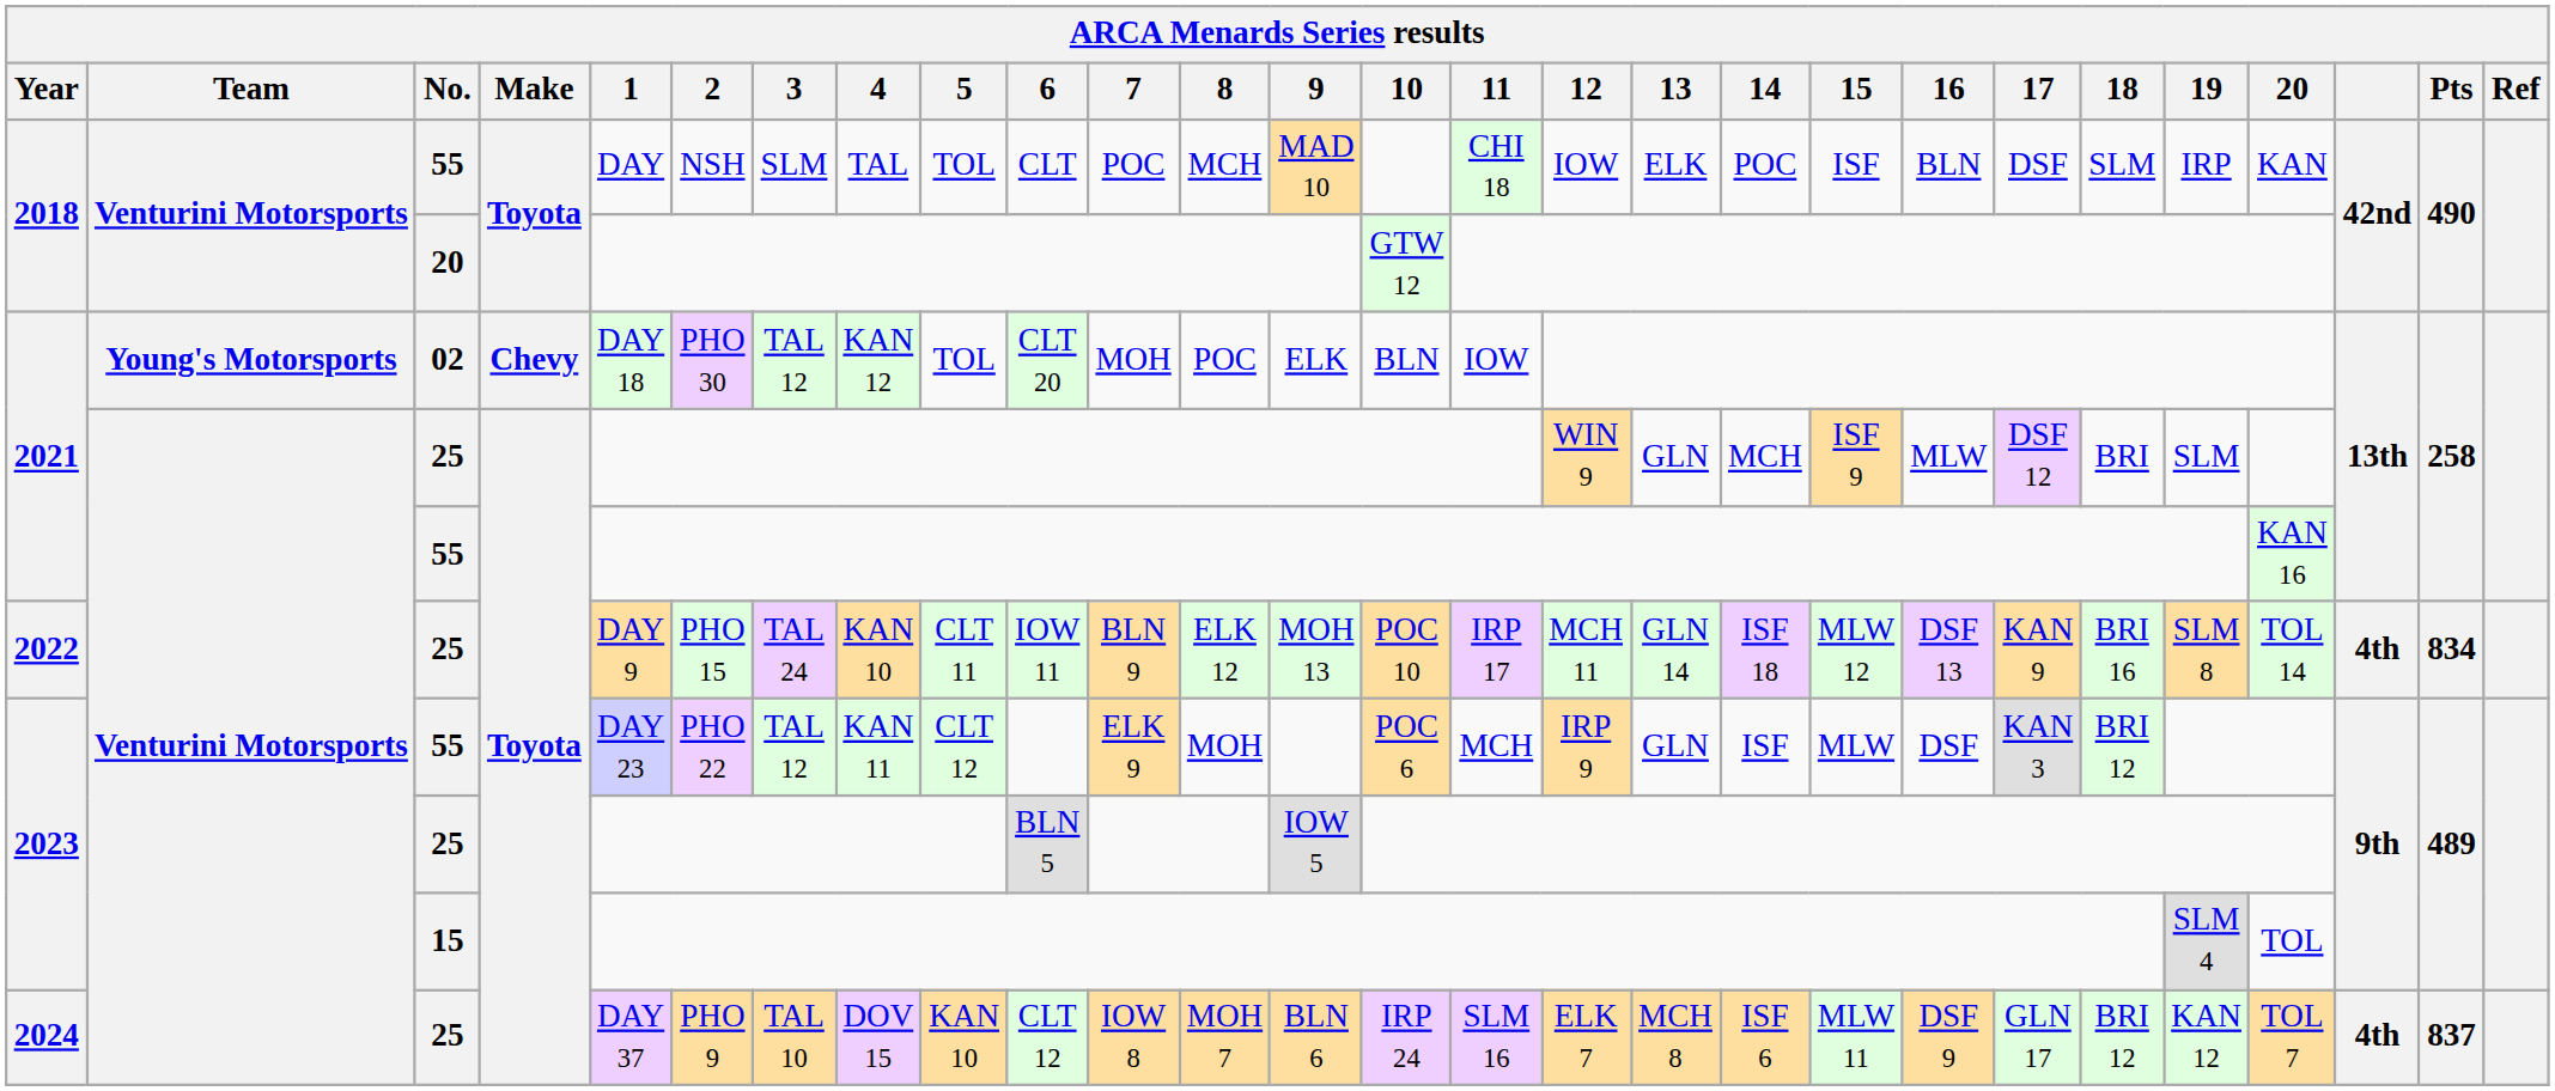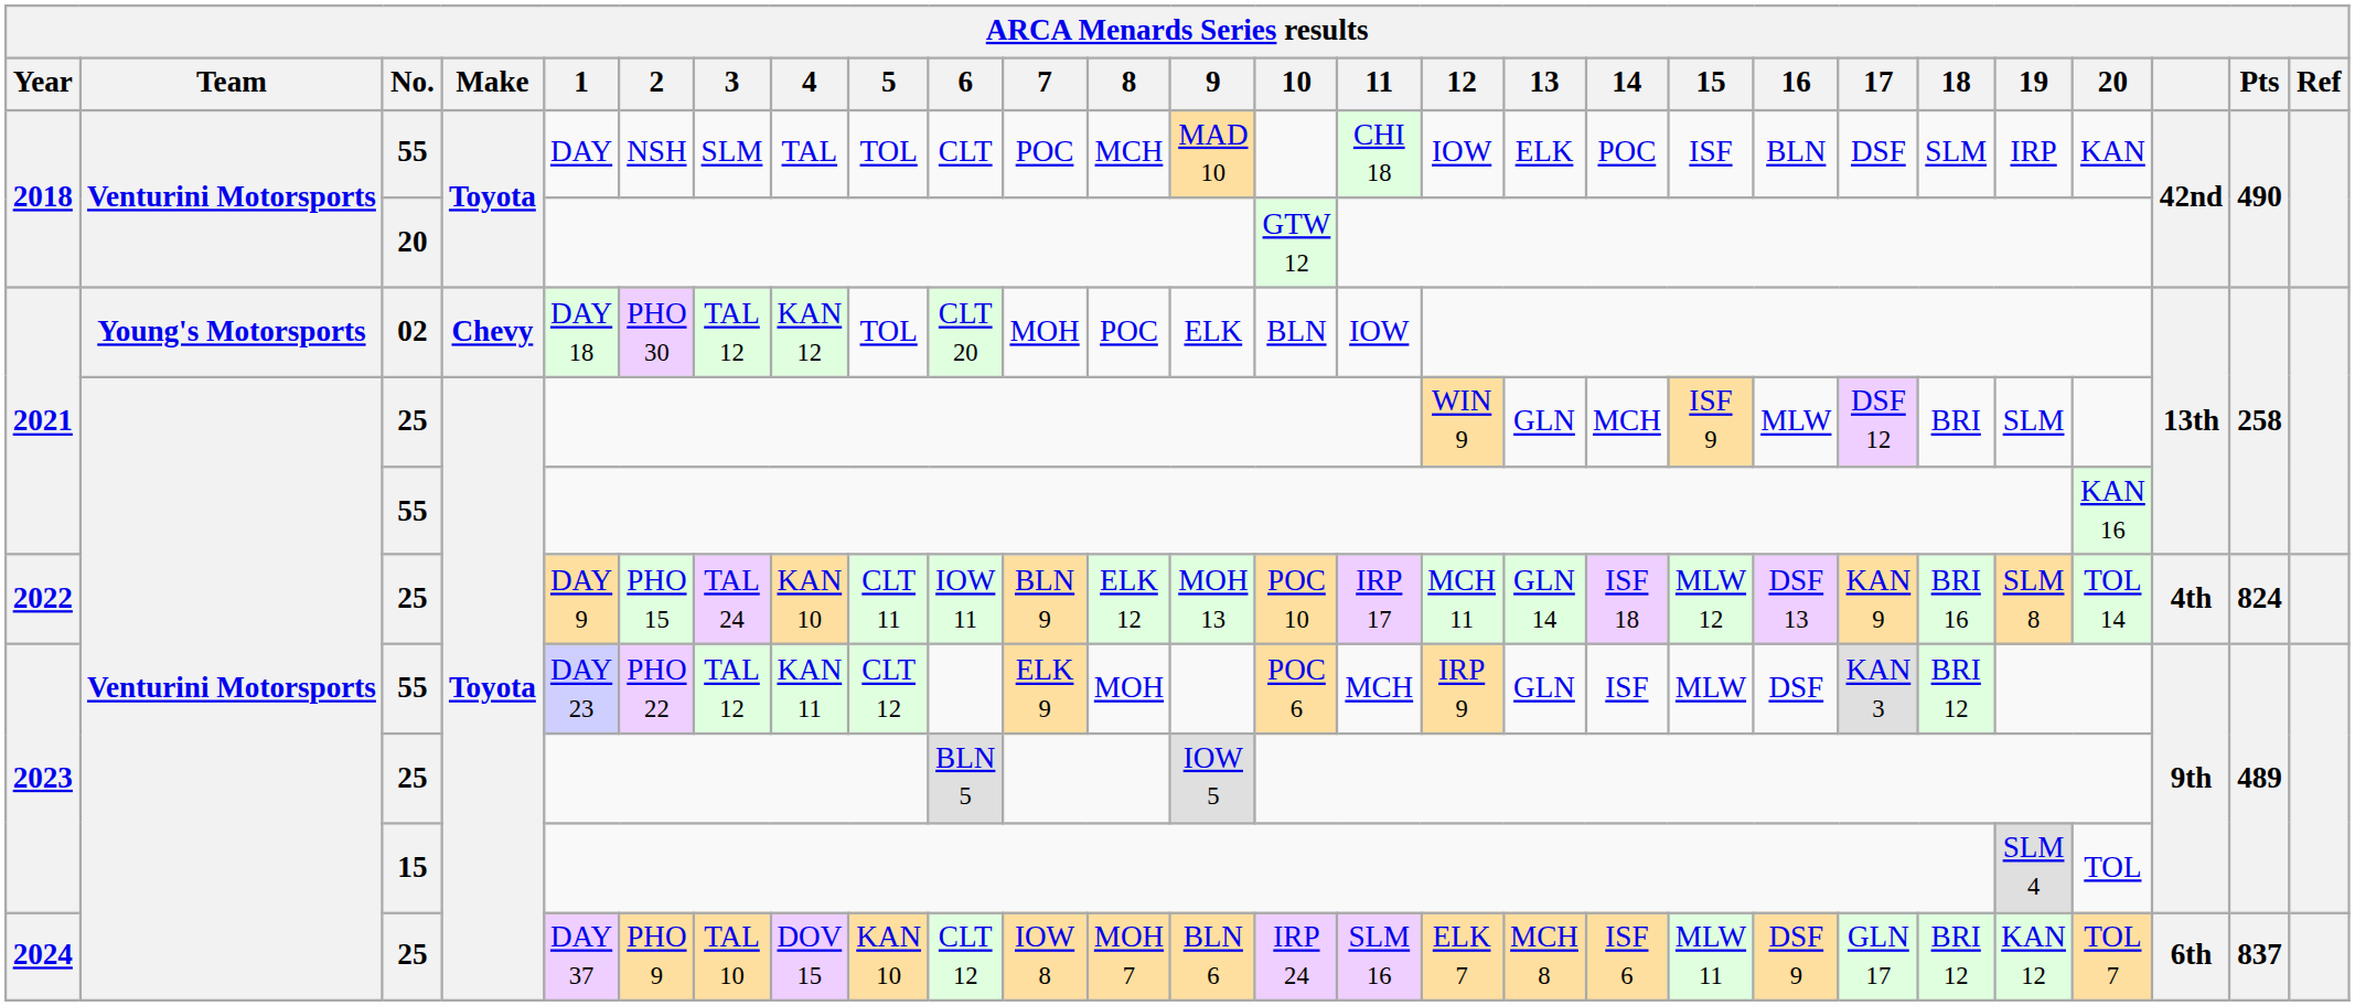 <table class="wikitable" style="text-align:center; font-size:75%">
 <tr>
 <th colspan=27><a href='#'>ARCA Menards Series</a> results</th>
 </tr>
 <tr>
 <th>Year</th>
 <th>Team</th>
 <th>No.</th>
 <th>Make</th>
 <th>1</th>
 <th>2</th>
 <th>3</th>
 <th>4</th>
 <th>5</th>
 <th>6</th>
 <th>7</th>
 <th>8</th>
 <th>9</th>
 <th>10</th>
 <th>11</th>
 <th>12</th>
 <th>13</th>
 <th>14</th>
 <th>15</th>
 <th>16</th>
 <th>17</th>
 <th>18</th>
 <th>19</th>
 <th>20</th>
 <th></th>
 <th>Pts</th>
 <th>Ref</th>
 </tr>
 <tr>
 <th rowspan=2><a href='#'>2018</a></th>
 <th rowspan=2><a href='#'>Venturini Motorsports</a></th>
 <th>55</th>
 <th rowspan=2><a href='#'>Toyota</a></th>
 <td><a href='#'>DAY</a></td>
 <td><a href='#'>NSH</a></td>
 <td><a href='#'>SLM</a></td>
 <td><a href='#'>TAL</a></td>
 <td><a href='#'>TOL</a></td>
 <td><a href='#'>CLT</a></td>
 <td><a href='#'>POC</a></td>
 <td><a href='#'>MCH</a></td>
 <td style="background:#FFDF9F;"><a href='#'>MAD</a><br><small>10</small></td>
 <td></td>
 <td style="background:#DFFFDF;"><a href='#'>CHI</a><br><small>18</small></td>
 <td><a href='#'>IOW</a></td>
 <td><a href='#'>ELK</a></td>
 <td><a href='#'>POC</a></td>
 <td><a href='#'>ISF</a></td>
 <td><a href='#'>BLN</a></td>
 <td><a href='#'>DSF</a></td>
 <td><a href='#'>SLM</a></td>
 <td><a href='#'>IRP</a></td>
 <td><a href='#'>KAN</a></td>
 <th rowspan=2>42nd</th>
 <th rowspan=2>490</th>
 <th rowspan=2></th>
 </tr>
 <tr>
 <th>20</th>
 <td colspan=9></td>
 <td style="background:#DFFFDF;"><a href='#'>GTW</a><br><small>12</small></td>
 <td colspan=10></td>
 </tr>
 <tr>
 <th rowspan=3><a href='#'>2021</a></th>
 <th><a href='#'>Young's Motorsports</a></th>
 <th>02</th>
 <th><a href='#'>Chevy</a></th>
 <td style="background:#DFFFDF;"><a href='#'>DAY</a><br><small>18</small></td>
 <td style="background:#EFCFFF;"><a href='#'>PHO</a><br><small>30</small></td>
 <td style="background:#DFFFDF;"><a href='#'>TAL</a><br><small>12</small></td>
 <td style="background:#DFFFDF;"><a href='#'>KAN</a><br><small>12</small></td>
 <td><a href='#'>TOL</a></td>
 <td style="background:#DFFFDF;"><a href='#'>CLT</a><br><small>20</small></td>
 <td><a href='#'>MOH</a></td>
 <td><a href='#'>POC</a></td>
 <td><a href='#'>ELK</a></td>
 <td><a href='#'>BLN</a></td>
 <td><a href='#'>IOW</a></td>
 <td colspan=9></td>
 <th rowspan=3>13th</th>
 <th rowspan=3>258</th>
 <th rowspan=3></th>
 </tr>
 <tr>
 <th rowspan=7><a href='#'>Venturini Motorsports</a></th>
 <th>25</th>
 <th rowspan=7><a href='#'>Toyota</a></th>
 <td colspan=11></td>
 <td style="background:#FFDF9F;"><a href='#'>WIN</a><br><small>9</small></td>
 <td><a href='#'>GLN</a></td>
 <td><a href='#'>MCH</a></td>
 <td style="background:#FFDF9F;"><a href='#'>ISF</a><br><small>9</small></td>
 <td><a href='#'>MLW</a></td>
 <td style="background:#EFCFFF;"><a href='#'>DSF</a><br><small>12</small></td>
 <td><a href='#'>BRI</a></td>
 <td><a href='#'>SLM</a></td>
 <td></td>
 </tr>
 <tr>
 <th>55</th>
 <td colspan=19></td>
 <td style="background:#DFFFDF;"><a href='#'>KAN</a><br><small>16</small></td>
 </tr>
 <tr>
 <th><a href='#'>2022</a></th>
 <th>25</th>
 <td style="background:#FFDF9F;"><a href='#'>DAY</a><br><small>9</small></td>
 <td style="background:#DFFFDF;"><a href='#'>PHO</a><br><small>15</small></td>
 <td style="background:#EFCFFF;"><a href='#'>TAL</a><br><small>24</small></td>
 <td style="background:#FFDF9F;"><a href='#'>KAN</a><br><small>10</small></td>
 <td style="background:#DFFFDF;"><a href='#'>CLT</a><br><small>11</small></td>
 <td style="background:#DFFFDF;"><a href='#'>IOW</a><br><small>11</small></td>
 <td style="background:#FFDF9F;"><a href='#'>BLN</a><br><small>9</small></td>
 <td style="background:#DFFFDF;"><a href='#'>ELK</a><br><small>12</small></td>
 <td style="background:#DFFFDF;"><a href='#'>MOH</a><br><small>13</small></td>
 <td style="background:#FFDF9F;"><a href='#'>POC</a><br><small>10</small></td>
 <td style="background:#EFCFFF;"><a href='#'>IRP</a><br><small>17</small></td>
 <td style="background:#DFFFDF;"><a href='#'>MCH</a><br><small>11</small></td>
 <td style="background:#DFFFDF;"><a href='#'>GLN</a><br><small>14</small></td>
 <td style="background:#EFCFFF;"><a href='#'>ISF</a><br><small>18</small></td>
 <td style="background:#DFFFDF;"><a href='#'>MLW</a><br><small>12</small></td>
 <td style="background:#EFCFFF;"><a href='#'>DSF</a><br><small>13</small></td>
 <td style="background:#FFDF9F;"><a href='#'>KAN</a><br><small>9</small></td>
 <td style="background:#DFFFDF;"><a href='#'>BRI</a><br><small>16</small></td>
 <td style="background:#FFDF9F;"><a href='#'>SLM</a><br><small>8</small></td>
 <td style="background:#DFFFDF;"><a href='#'>TOL</a><br><small>14</small></td>
 <th>4th</th>
-<th>834</th>
+<th>824</th>
 <th></th>
 </tr>
 <tr>
 <th rowspan=3><a href='#'>2023</a></th>
 <th>55</th>
 <td style="background:#CFCFFF;"><a href='#'>DAY</a><br><small>23</small></td>
 <td style="background:#EFCFFF;"><a href='#'>PHO</a><br><small>22</small></td>
 <td style="background:#DFFFDF;"><a href='#'>TAL</a><br><small>12</small></td>
 <td style="background:#DFFFDF;"><a href='#'>KAN</a><br><small>11</small></td>
 <td style="background:#DFFFDF;"><a href='#'>CLT</a><br><small>12</small></td>
 <td></td>
 <td style="background:#FFDF9F;"><a href='#'>ELK</a><br><small>9</small></td>
 <td><a href='#'>MOH</a></td>
 <td></td>
 <td style="background:#FFDF9F;"><a href='#'>POC</a><br><small>6</small></td>
 <td><a href='#'>MCH</a></td>
 <td style="background:#FFDF9F;"><a href='#'>IRP</a><br><small>9</small></td>
 <td><a href='#'>GLN</a></td>
 <td><a href='#'>ISF</a></td>
 <td><a href='#'>MLW</a></td>
 <td><a href='#'>DSF</a></td>
 <td style="background:#DFDFDF;"><a href='#'>KAN</a><br><small>3</small></td>
 <td style="background:#DFFFDF;"><a href='#'>BRI</a><br><small>12</small></td>
 <td colspan=2></td>
 <th rowspan=3>9th</th>
 <th rowspan=3>489</th>
 <th rowspan=3></th>
 </tr>
 <tr>
 <th>25</th>
 <td colspan=5></td>
 <td style="background:#DFDFDF;"><a href='#'>BLN</a><br><small>5</small></td>
 <td colspan=2></td>
 <td style="background:#DFDFDF;"><a href='#'>IOW</a><br><small>5</small></td>
 <td colspan=11></td>
 </tr>
 <tr>
 <th>15</th>
 <td colspan=18></td>
 <td style="background:#DFDFDF;"><a href='#'>SLM</a><br><small>4</small></td>
 <td><a href='#'>TOL</a></td>
 </tr>
 <tr>
 <th><a href='#'>2024</a></th>
 <th>25</th>
 <td style="background:#EFCFFF;"><a href='#'>DAY</a><br><small>37</small></td>
 <td style="background:#FFDF9F;"><a href='#'>PHO</a><br><small>9</small></td>
 <td style="background:#FFDF9F;"><a href='#'>TAL</a><br><small>10</small></td>
 <td style="background:#EFCFFF;"><a href='#'>DOV</a><br><small>15</small></td>
 <td style="background:#FFDF9F;"><a href='#'>KAN</a><br><small>10</small></td>
 <td style="background:#DFFFDF;"><a href='#'>CLT</a><br><small>12</small></td>
 <td style="background:#FFDF9F;"><a href='#'>IOW</a><br><small>8</small></td>
 <td style="background:#FFDF9F;"><a href='#'>MOH</a><br><small>7</small></td>
 <td style="background:#FFDF9F;"><a href='#'>BLN</a><br><small>6</small></td>
 <td style="background:#EFCFFF;"><a href='#'>IRP</a><br><small>24</small></td>
 <td style="background:#EFCFFF;"><a href='#'>SLM</a><br><small>16</small></td>
 <td style="background:#FFDF9F;"><a href='#'>ELK</a><br><small>7</small></td>
 <td style="background:#FFDF9F;"><a href='#'>MCH</a><br><small>8</small></td>
 <td style="background:#FFDF9F;"><a href='#'>ISF</a><br><small>6</small></td>
 <td style="background:#DFFFDF;"><a href='#'>MLW</a><br><small>11</small></td>
 <td style="background:#FFDF9F;"><a href='#'>DSF</a><br><small>9</small></td>
 <td style="background:#DFFFDF;"><a href='#'>GLN</a><br><small>17</small></td>
 <td style="background:#DFFFDF;"><a href='#'>BRI</a><br><small>12</small></td>
 <td style="background:#DFFFDF;"><a href='#'>KAN</a><br><small>12</small></td>
 <td style="background:#FFDF9F;"><a href='#'>TOL</a><br><small>7</small></td>
-<th>4th</th>
+<th>6th</th>
 <th>837</th>
 <th></th>
 </tr>
 </table>
